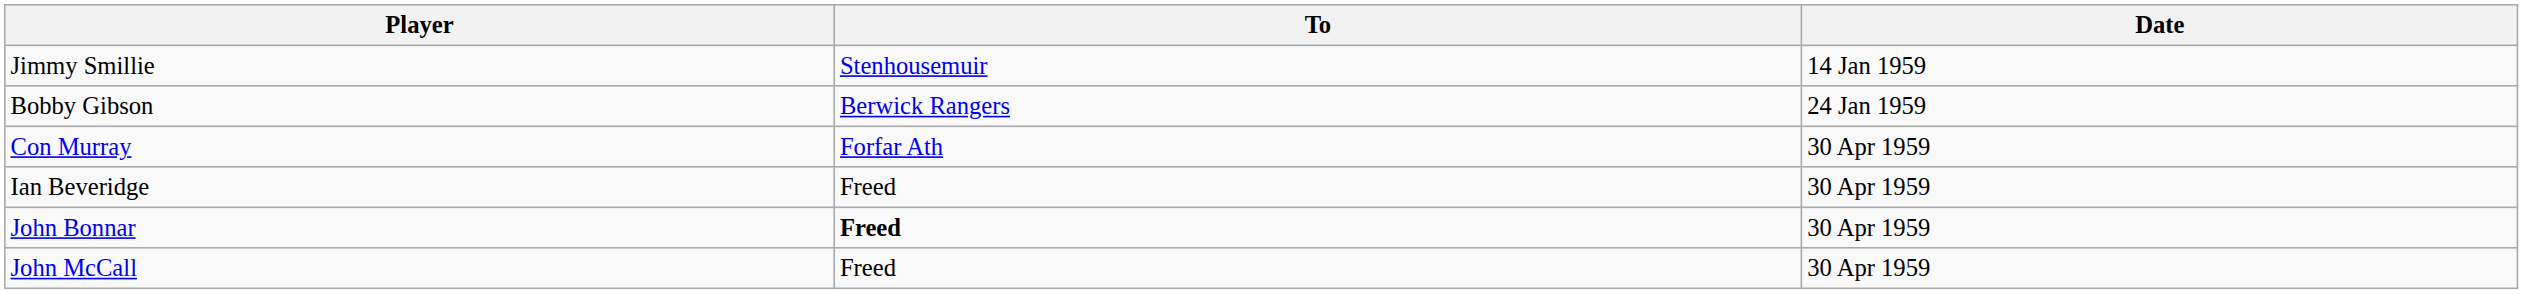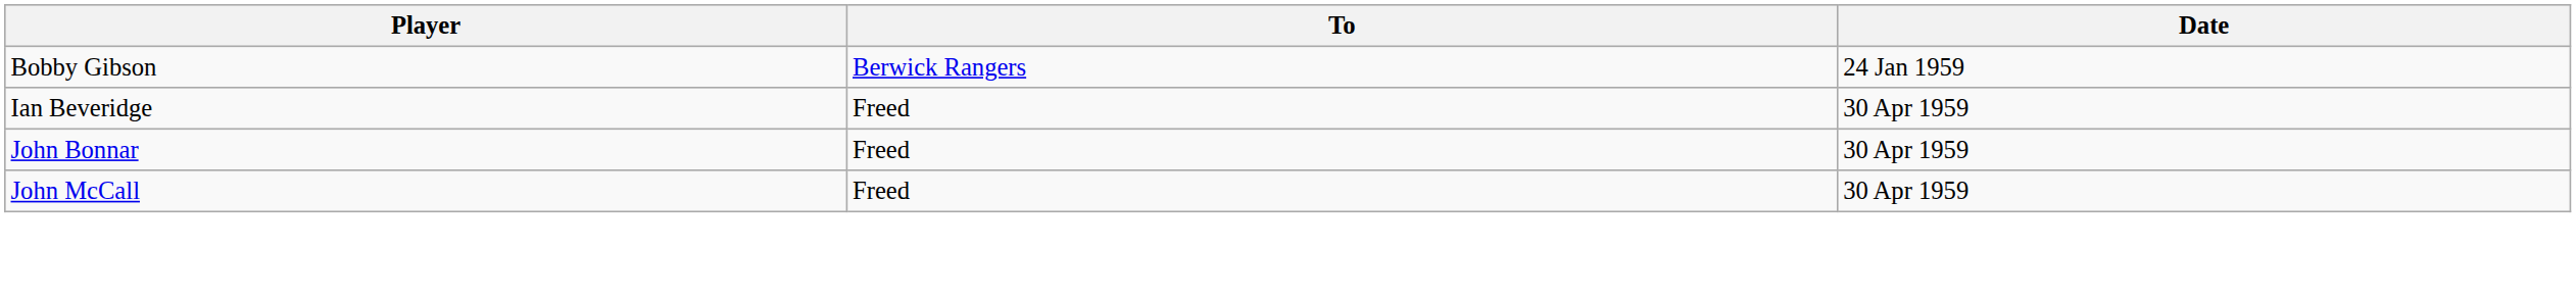 <table class="wikitable" style="text-align:center; font-size:95%;width:98%; text-align:left">
 <tr>
 <th>Player</th>
 <th>To</th>
 <th>Date</th>
 </tr>
 <tr>
-<td> Jimmy Smillie</td>
-<td> <a href='#'>Stenhousemuir</a></td>
-<td>14 Jan 1959</td>
-</tr>
-<tr>
 <td> Bobby Gibson</td>
 <td> <a href='#'>Berwick Rangers</a></td>
 <td>24 Jan 1959</td>
-</tr>
-<tr>
-<td> <a href='#'>Con Murray</a></td>
-<td> <a href='#'>Forfar Ath</a></td>
-<td>30 Apr 1959</td>
 </tr>
 <tr>
 <td> Ian Beveridge</td>
 <td> Freed</td>
 <td>30 Apr 1959</td>
 </tr>
 <tr>
 <td> <a href='#'>John Bonnar</a></td>
-<td><strong> Freed</strong></td>
+<td> Freed</td>
 <td>30 Apr 1959</td>
 </tr>
 <tr>
 <td> <a href='#'>John McCall</a></td>
 <td> Freed</td>
 <td>30 Apr 1959</td>
 </tr>
 </table>
